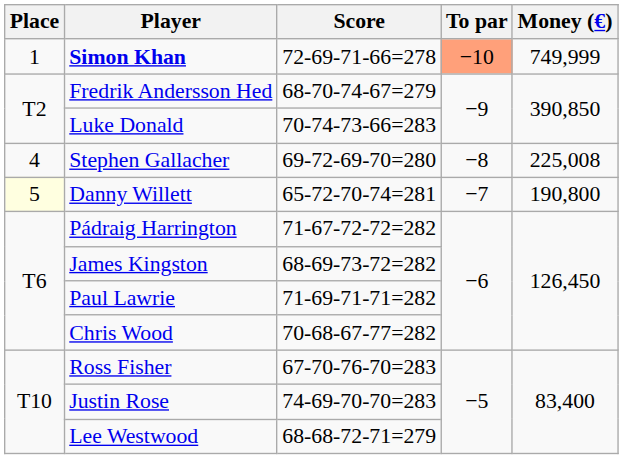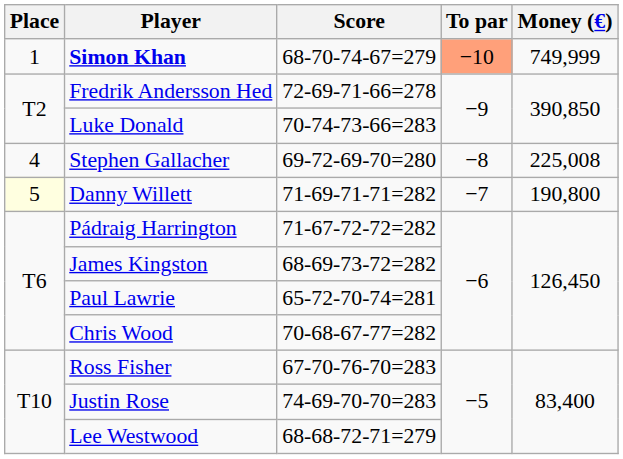 <table class="wikitable">
 <tr>
 <th>Place</th>
 <th>Player</th>
 <th>Score</th>
 <th>To par</th>
 <th>Money (<a href='#'>€</a>)</th>
 </tr>
 <tr>
 <td align=center>1</td>
 <td> <strong><a href='#'>Simon Khan</a></strong></td>
-<td align=center>72-69-71-66=278</td>
+<td align=center>68-70-74-67=279</td>
 <td align=center style="background: lightsalmon;">−10</td>
 <td align=center>749,999</td>
 </tr>
 <tr>
 <td rowspan="2" align=center>T2</td>
 <td> <a href='#'>Fredrik Andersson Hed</a></td>
-<td align=center>68-70-74-67=279</td>
+<td align=center>72-69-71-66=278</td>
 <td rowspan="2" align=center>−9</td>
 <td rowspan="2" align=center>390,850</td>
 </tr>
 <tr>
 <td> <a href='#'>Luke Donald</a></td>
 <td align=center>70-74-73-66=283</td>
 </tr>
 <tr>
 <td align=center>4</td>
 <td> <a href='#'>Stephen Gallacher</a></td>
 <td align=center>69-72-69-70=280</td>
 <td align=center>−8</td>
 <td align=center>225,008</td>
 </tr>
 <tr>
 <td align=center style="background: lightyellow;">5</td>
 <td> <a href='#'>Danny Willett</a></td>
-<td align=center>65-72-70-74=281</td>
+<td align=center>71-69-71-71=282</td>
 <td align=center>−7</td>
 <td align=center>190,800</td>
 </tr>
 <tr>
 <td rowspan="4" align=center>T6</td>
 <td> <a href='#'>Pádraig Harrington</a></td>
 <td align=center>71-67-72-72=282</td>
 <td rowspan="4" align=center>−6</td>
 <td rowspan="4" align=center>126,450</td>
 </tr>
 <tr>
 <td> <a href='#'>James Kingston</a></td>
 <td align=center>68-69-73-72=282</td>
 </tr>
 <tr>
 <td> <a href='#'>Paul Lawrie</a></td>
-<td align=center>71-69-71-71=282</td>
+<td align=center>65-72-70-74=281</td>
 </tr>
 <tr>
 <td> <a href='#'>Chris Wood</a></td>
 <td align=center>70-68-67-77=282</td>
 </tr>
 <tr>
 <td rowspan="3" align=center>T10</td>
 <td> <a href='#'>Ross Fisher</a></td>
 <td align=center>67-70-76-70=283</td>
 <td rowspan="3" align=center>−5</td>
 <td rowspan="3" align=center>83,400</td>
 </tr>
 <tr>
 <td> <a href='#'>Justin Rose</a></td>
 <td align=center>74-69-70-70=283</td>
 </tr>
 <tr>
 <td> <a href='#'>Lee Westwood</a></td>
 <td align=center>68-68-72-71=279</td>
 </tr>
 </table>
